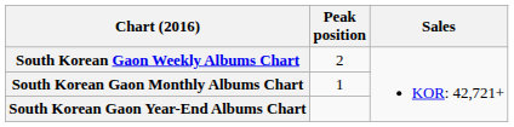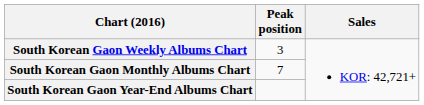 <table class="wikitable sortable plainrowheaders" style="text-align:center;">
 <tr>
 <th scope="col">Chart (2016)</th>
 <th scope="col">Peak<br>position</th>
 <th scope="col">Sales</th>
 </tr>
 <tr>
 <th scope="row">South Korean <a href='#'>Gaon Weekly Albums Chart</a></th>
-<td>2</td>
+<td>3</td>
 <td rowspan="3"><br><ul><li><a href='#'>KOR</a>: 42,721+</li></ul></td>
 </tr>
 <tr>
 <th scope="row">South Korean Gaon Monthly Albums Chart</th>
-<td>1</td>
+<td>7</td>
 </tr>
 <tr>
 <th scope="row">South Korean Gaon Year-End Albums Chart</th>
 <td></td>
 </tr>
 </table>
